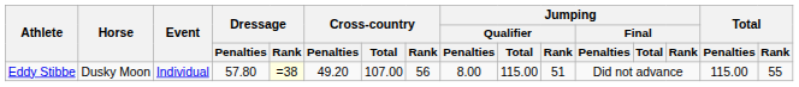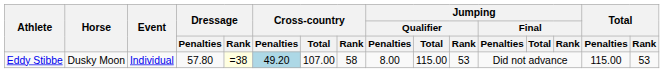 <table class=wikitable style="font-size:90%">
 <tr>
 <th rowspan="3">Athlete</th>
 <th rowspan="3">Horse</th>
 <th rowspan="3">Event</th>
 <th colspan="2" rowspan="2">Dressage</th>
 <th colspan="3" rowspan="2">Cross-country</th>
 <th colspan="6">Jumping</th>
 <th colspan="2" rowspan="2">Total</th>
 </tr>
 <tr style="font-size:95%">
 <th colspan="3">Qualifier</th>
 <th colspan="3">Final</th>
 </tr>
 <tr style="font-size:95%">
 <th>Penalties</th>
 <th>Rank</th>
 <th>Penalties</th>
 <th>Total</th>
 <th>Rank</th>
 <th>Penalties</th>
 <th>Total</th>
 <th>Rank</th>
 <th>Penalties</th>
 <th>Total</th>
 <th>Rank</th>
 <th>Penalties</th>
 <th>Rank</th>
 </tr>
 <tr align=center>
 <td align=left><a href='#'>Eddy Stibbe</a></td>
 <td align=left>Dusky Moon</td>
 <td align=left><a href='#'>Individual</a></td>
 <td>57.80</td>
 <td style="background: lightyellow;">=38</td>
-<td>49.20</td>
+<td style="background: lightblue;">49.20</td>
 <td>107.00</td>
-<td>56</td>
+<td>58</td>
 <td>8.00</td>
 <td>115.00</td>
-<td>51</td>
+<td>53</td>
 <td colspan=3>Did not advance</td>
 <td>115.00</td>
-<td>55</td>
+<td>53</td>
 </tr>
 </table>
